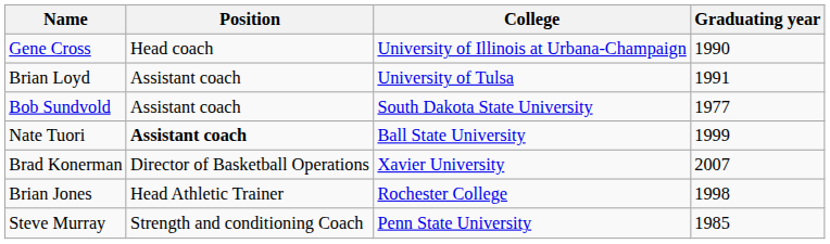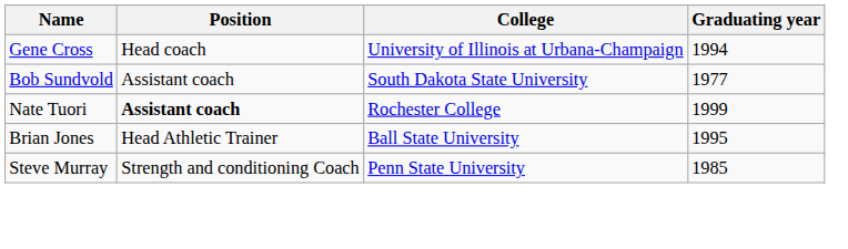 <table class="wikitable" style="font-size: 95%;">
 <tr>
 <th>Name</th>
 <th>Position</th>
 <th>College</th>
 <th>Graduating year</th>
 </tr>
 <tr>
 <td><a href='#'>Gene Cross</a></td>
 <td>Head coach</td>
 <td><a href='#'>University of Illinois at Urbana-Champaign</a></td>
-<td>1990</td>
-</tr>
-<tr>
-<td>Brian Loyd</td>
-<td>Assistant coach</td>
-<td><a href='#'>University of Tulsa</a></td>
-<td>1991</td>
+<td>1994</td>
 </tr>
 <tr>
 <td><a href='#'>Bob Sundvold</a></td>
 <td>Assistant coach</td>
 <td><a href='#'>South Dakota State University</a></td>
 <td>1977</td>
 </tr>
 <tr>
 <td>Nate Tuori</td>
 <td><strong>Assistant coach</strong></td>
-<td><a href='#'>Ball State University</a></td>
+<td><a href='#'>Rochester College</a></td>
 <td>1999</td>
-</tr>
-<tr>
-<td>Brad Konerman</td>
-<td>Director of Basketball Operations</td>
-<td><a href='#'>Xavier University</a></td>
-<td>2007</td>
 </tr>
 <tr>
 <td>Brian Jones</td>
 <td>Head Athletic Trainer</td>
-<td><a href='#'>Rochester College</a></td>
-<td>1998</td>
+<td><a href='#'>Ball State University</a></td>
+<td>1995</td>
 </tr>
 <tr>
 <td>Steve Murray</td>
 <td>Strength and conditioning Coach</td>
 <td><a href='#'>Penn State University</a></td>
 <td>1985</td>
 </tr>
 </table>
